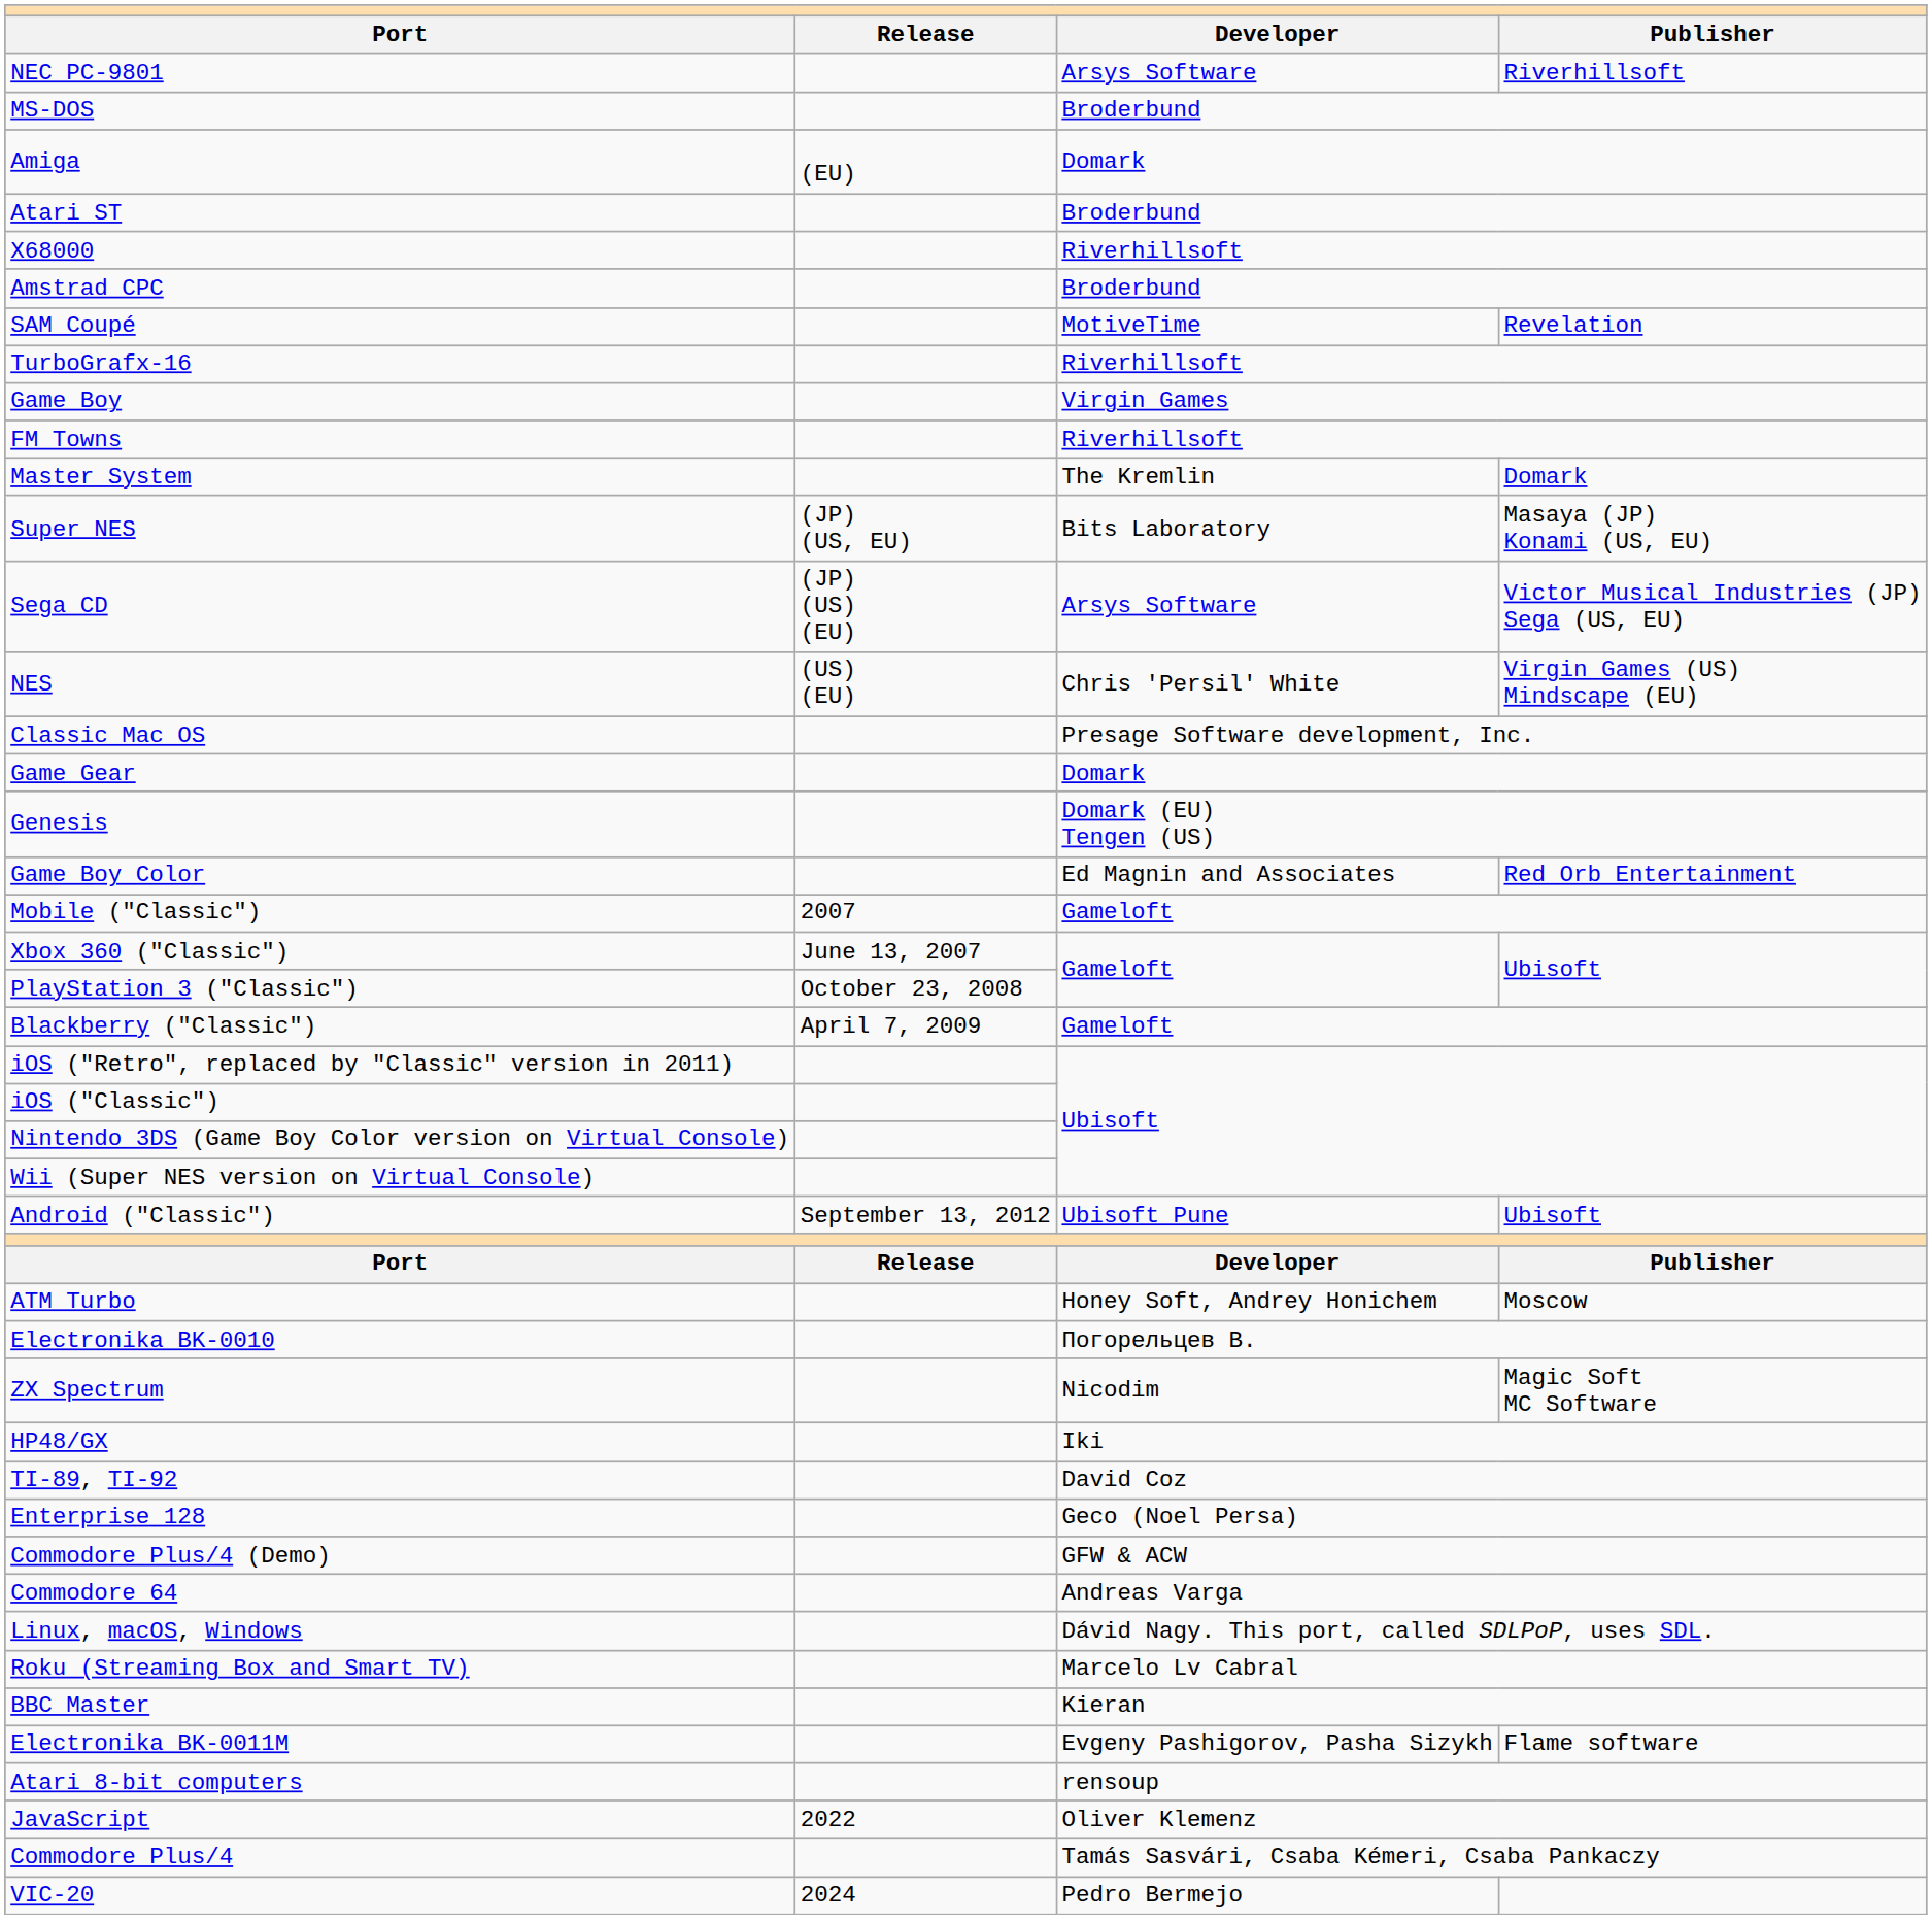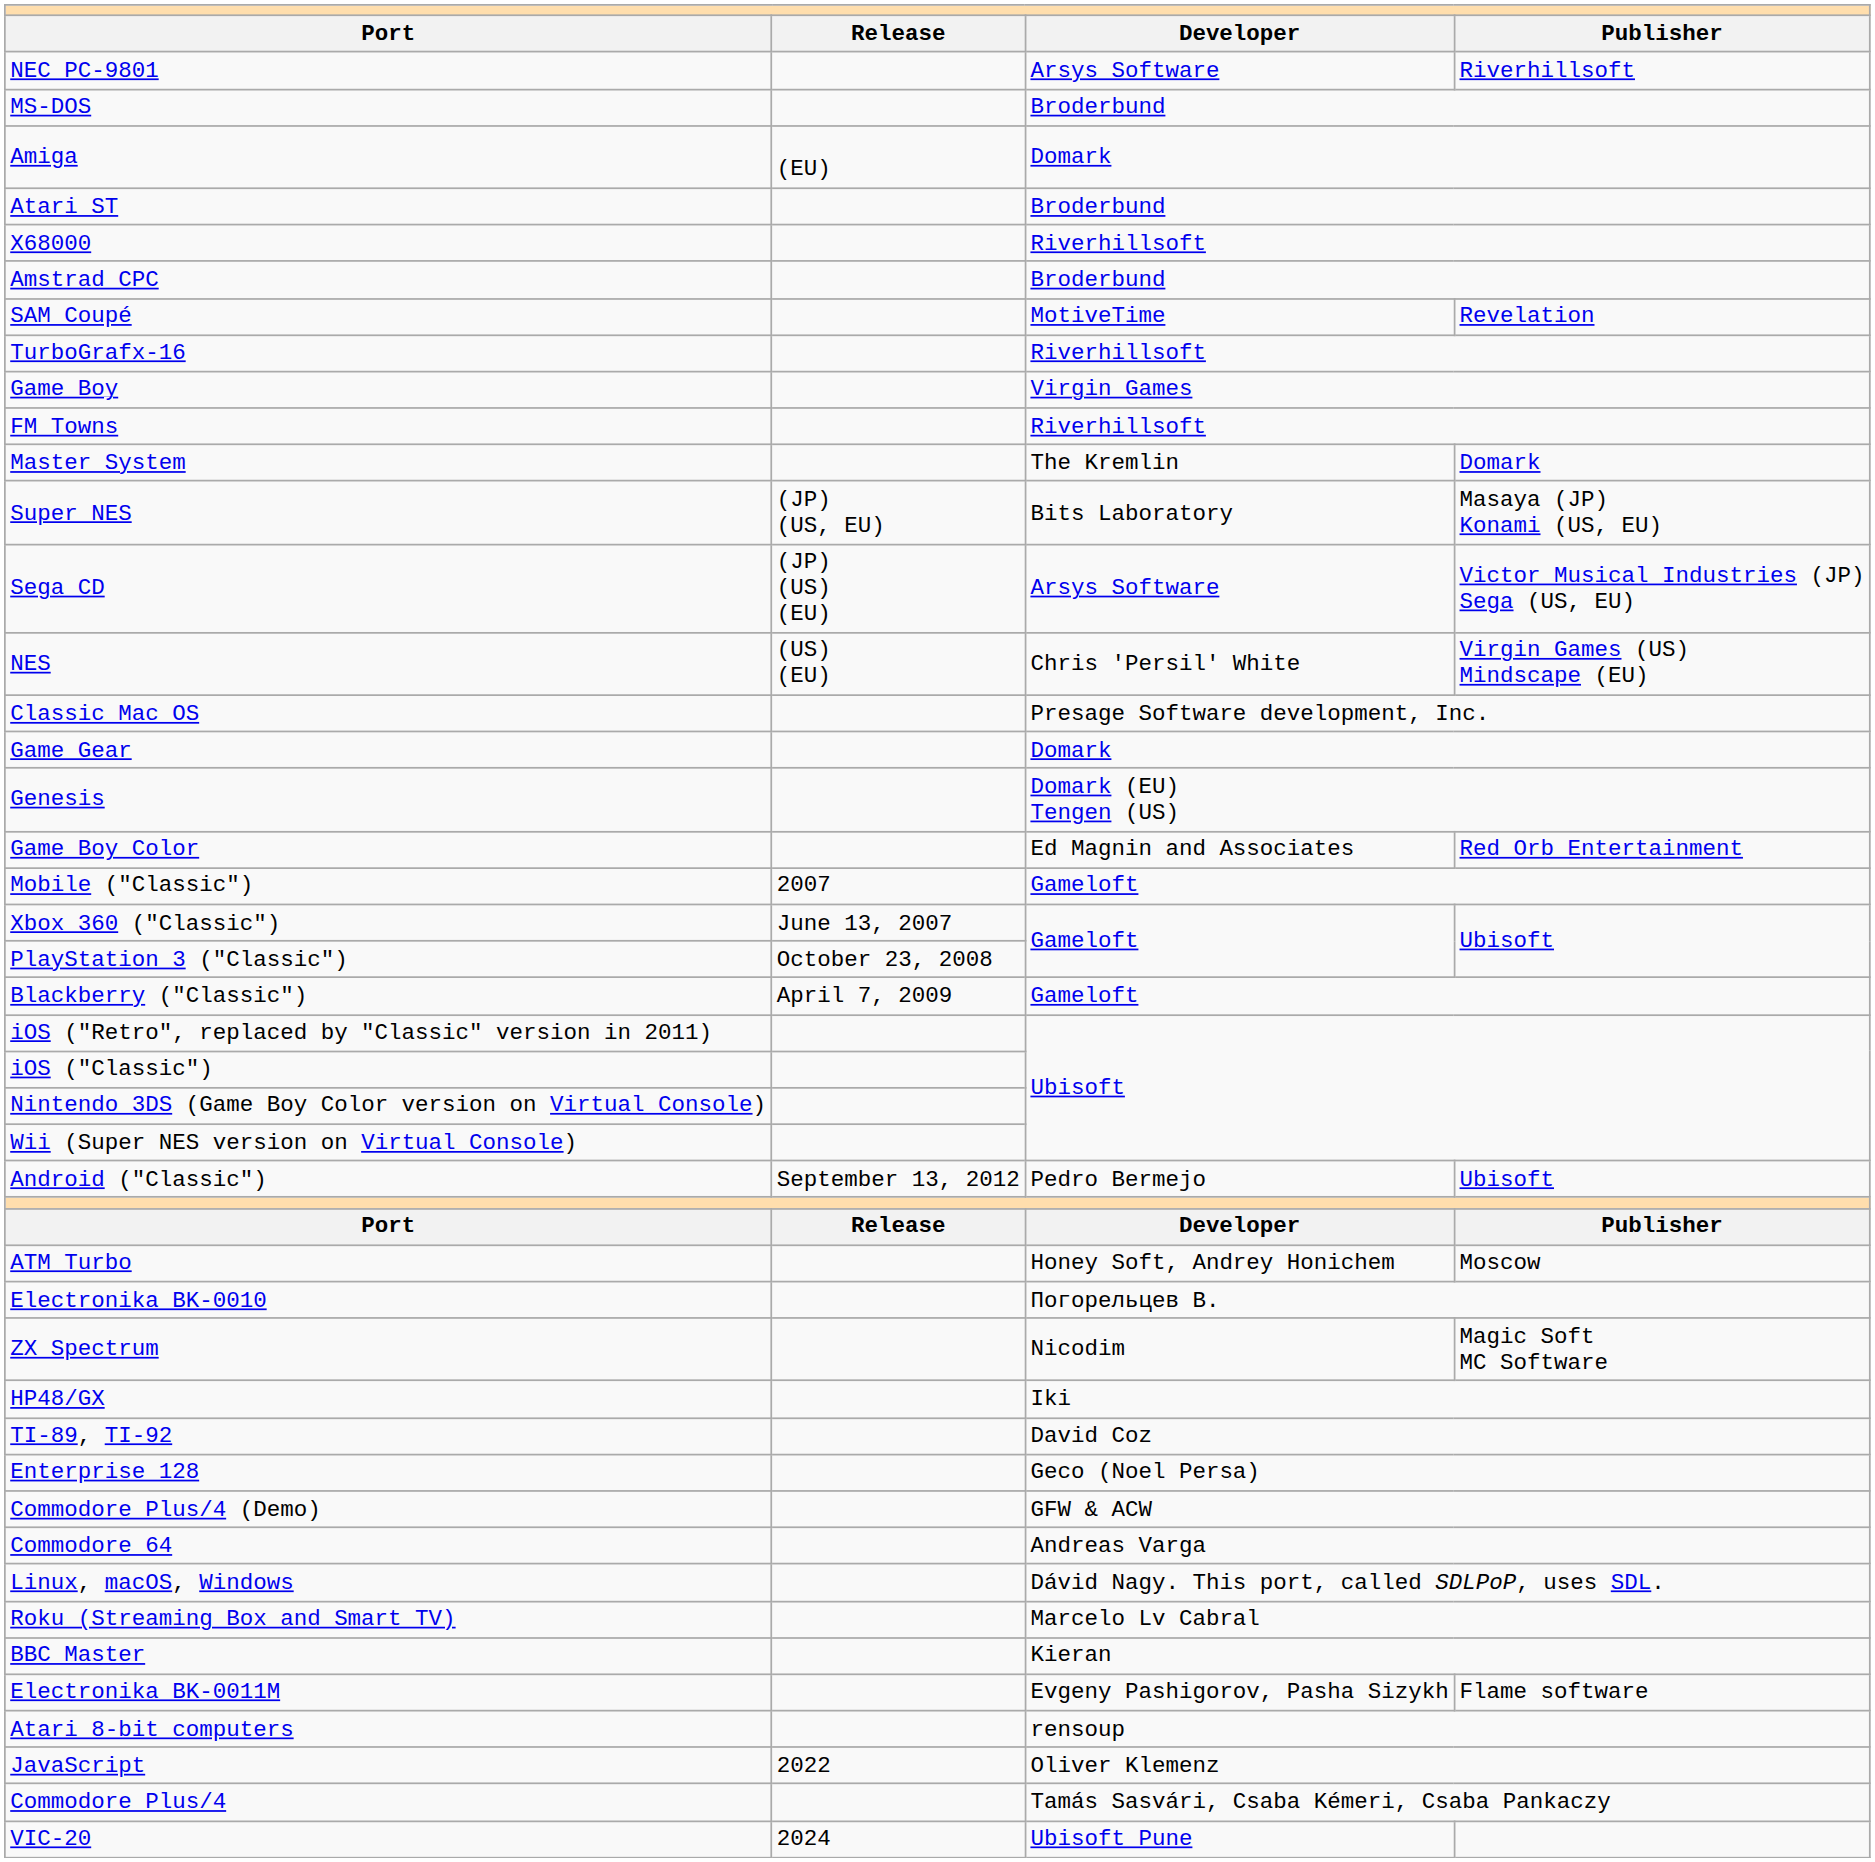 <table class="wikitable">
 <tr>
 <th colspan="4" style="background: #ffdead;"></th>
 </tr>
 <tr>
 <th>Port</th>
 <th>Release</th>
 <th>Developer</th>
 <th>Publisher</th>
 </tr>
 <tr>
 <td><a href='#'>NEC PC-9801</a></td>
 <td></td>
 <td><a href='#'>Arsys Software</a></td>
 <td><a href='#'>Riverhillsoft</a></td>
 </tr>
 <tr>
 <td><a href='#'>MS-DOS</a></td>
 <td></td>
 <td colspan="2"><a href='#'>Broderbund</a></td>
 </tr>
 <tr>
 <td><a href='#'>Amiga</a></td>
 <td><br> (EU)</td>
 <td colspan="2"><a href='#'>Domark</a></td>
 </tr>
 <tr>
 <td><a href='#'>Atari ST</a></td>
 <td></td>
 <td colspan="2"><a href='#'>Broderbund</a></td>
 </tr>
 <tr>
 <td><a href='#'>X68000</a></td>
 <td></td>
 <td colspan="2"><a href='#'>Riverhillsoft</a></td>
 </tr>
 <tr>
 <td><a href='#'>Amstrad CPC</a></td>
 <td></td>
 <td colspan="2"><a href='#'>Broderbund</a></td>
 </tr>
 <tr>
 <td><a href='#'>SAM Coupé</a></td>
 <td></td>
 <td><a href='#'>MotiveTime</a></td>
 <td><a href='#'>Revelation</a></td>
 </tr>
 <tr>
 <td><a href='#'>TurboGrafx-16</a></td>
 <td></td>
 <td colspan="2"><a href='#'>Riverhillsoft</a></td>
 </tr>
 <tr>
 <td><a href='#'>Game Boy</a></td>
 <td></td>
 <td colspan="2"><a href='#'>Virgin Games</a></td>
 </tr>
 <tr>
 <td><a href='#'>FM Towns</a></td>
 <td></td>
 <td colspan="2"><a href='#'>Riverhillsoft</a></td>
 </tr>
 <tr>
 <td><a href='#'>Master System</a></td>
 <td></td>
 <td>The Kremlin</td>
 <td><a href='#'>Domark</a></td>
 </tr>
 <tr>
 <td><a href='#'>Super NES</a></td>
 <td> (JP)<br> (US, EU)</td>
 <td>Bits Laboratory</td>
 <td>Masaya (JP)<br><a href='#'>Konami</a> (US, EU)</td>
 </tr>
 <tr>
 <td><a href='#'>Sega CD</a></td>
 <td> (JP)<br> (US)<br> (EU)</td>
 <td><a href='#'>Arsys Software</a></td>
 <td><a href='#'>Victor Musical Industries</a> (JP)<br><a href='#'>Sega</a> (US, EU)</td>
 </tr>
 <tr>
 <td><a href='#'>NES</a></td>
 <td> (US)<br> (EU)</td>
 <td>Chris 'Persil' White</td>
 <td><a href='#'>Virgin Games</a> (US)<br><a href='#'>Mindscape</a> (EU)</td>
 </tr>
 <tr>
 <td><a href='#'>Classic Mac OS</a></td>
 <td></td>
 <td colspan="2">Presage Software development, Inc.</td>
 </tr>
 <tr>
 <td><a href='#'>Game Gear</a></td>
 <td></td>
 <td colspan="2"><a href='#'>Domark</a></td>
 </tr>
 <tr>
 <td><a href='#'>Genesis</a></td>
 <td></td>
 <td colspan="2"><a href='#'>Domark</a> (EU)<br><a href='#'>Tengen</a> (US)</td>
 </tr>
 <tr>
 <td><a href='#'>Game Boy Color</a></td>
 <td></td>
 <td>Ed Magnin and Associates</td>
 <td><a href='#'>Red Orb Entertainment</a></td>
 </tr>
 <tr>
 <td><a href='#'>Mobile</a> ("Classic")</td>
 <td>2007</td>
 <td colspan="2"><a href='#'>Gameloft</a></td>
 </tr>
 <tr>
 <td><a href='#'>Xbox 360</a> ("Classic")</td>
 <td>June 13, 2007</td>
 <td rowspan="2"><a href='#'>Gameloft</a></td>
 <td rowspan="2"><a href='#'>Ubisoft</a></td>
 </tr>
 <tr>
 <td><a href='#'>PlayStation 3</a> ("Classic")</td>
 <td>October 23, 2008</td>
 </tr>
 <tr>
 <td><a href='#'>Blackberry</a> ("Classic")</td>
 <td>April 7, 2009</td>
 <td colspan="2"><a href='#'>Gameloft</a></td>
 </tr>
 <tr>
 <td><a href='#'>iOS</a> ("Retro", replaced by "Classic" version in 2011)</td>
 <td></td>
 <td colspan="2" rowspan="4"><a href='#'>Ubisoft</a></td>
 </tr>
 <tr>
 <td><a href='#'>iOS</a> ("Classic")</td>
 <td></td>
 </tr>
 <tr>
 <td><a href='#'>Nintendo 3DS</a> (Game Boy Color version on <a href='#'>Virtual Console</a>)</td>
 <td></td>
 </tr>
 <tr>
 <td><a href='#'>Wii</a> (Super NES version on <a href='#'>Virtual Console</a>)</td>
 <td></td>
 </tr>
 <tr>
 <td><a href='#'>Android</a> ("Classic")</td>
 <td>September 13, 2012</td>
-<td><a href='#'>Ubisoft Pune</a></td>
+<td>Pedro Bermejo</td>
 <td><a href='#'>Ubisoft</a></td>
 </tr>
 <tr>
 <th colspan="4" style="background: #ffdead;"></th>
 </tr>
 <tr>
 <th>Port</th>
 <th>Release</th>
 <th>Developer</th>
 <th>Publisher</th>
 </tr>
 <tr>
 <td><a href='#'>ATM Turbo</a></td>
 <td></td>
 <td>Honey Soft, Andrey Honichem</td>
 <td>Moscow</td>
 </tr>
 <tr>
 <td><a href='#'>Electronika BK-0010</a></td>
 <td></td>
 <td colspan="2">Погорельцев В.</td>
 </tr>
 <tr>
 <td><a href='#'>ZX Spectrum</a></td>
 <td></td>
 <td>Nicodim</td>
 <td>Magic Soft  <br> MC Software </td>
 </tr>
 <tr>
 <td><a href='#'>HP48/GX</a></td>
 <td></td>
 <td colspan="2">Iki</td>
 </tr>
 <tr>
 <td><a href='#'>TI-89</a>, <a href='#'>TI-92</a></td>
 <td></td>
 <td colspan="2">David Coz</td>
 </tr>
 <tr>
 <td><a href='#'>Enterprise 128</a></td>
 <td></td>
 <td colspan="2">Geco (Noel Persa)</td>
 </tr>
 <tr>
 <td><a href='#'>Commodore Plus/4</a> (Demo)</td>
 <td></td>
 <td colspan="2">GFW & ACW</td>
 </tr>
 <tr>
 <td><a href='#'>Commodore 64</a></td>
 <td></td>
 <td colspan="2">Andreas Varga</td>
 </tr>
 <tr>
 <td><a href='#'>Linux</a>, <a href='#'>macOS</a>, <a href='#'>Windows</a></td>
 <td></td>
 <td colspan="2">Dávid Nagy. This port, called <em>SDLPoP</em>, uses <a href='#'>SDL</a>.</td>
 </tr>
 <tr>
 <td><a href='#'>Roku (Streaming Box and Smart TV)</a></td>
 <td></td>
 <td colspan="2">Marcelo Lv Cabral</td>
 </tr>
 <tr>
 <td><a href='#'>BBC Master</a></td>
 <td></td>
 <td colspan="2">Kieran</td>
 </tr>
 <tr>
 <td><a href='#'>Electronika BK-0011M</a></td>
 <td></td>
 <td>Evgeny Pashigorov, Pasha Sizykh</td>
 <td>Flame software</td>
 </tr>
 <tr>
 <td><a href='#'>Atari 8-bit computers</a></td>
 <td></td>
 <td colspan="2">rensoup</td>
 </tr>
 <tr>
 <td><a href='#'>JavaScript</a></td>
 <td>2022</td>
 <td colspan="2">Oliver Klemenz</td>
 </tr>
 <tr>
 <td><a href='#'>Commodore Plus/4</a></td>
 <td></td>
 <td colspan="2">Tamás Sasvári, Csaba Kémeri, Csaba Pankaczy</td>
 </tr>
 <tr>
 <td><a href='#'>VIC-20</a></td>
 <td>2024</td>
-<td>Pedro Bermejo</td>
+<td><a href='#'>Ubisoft Pune</a></td>
 <td></td>
 </tr>
 </table>
